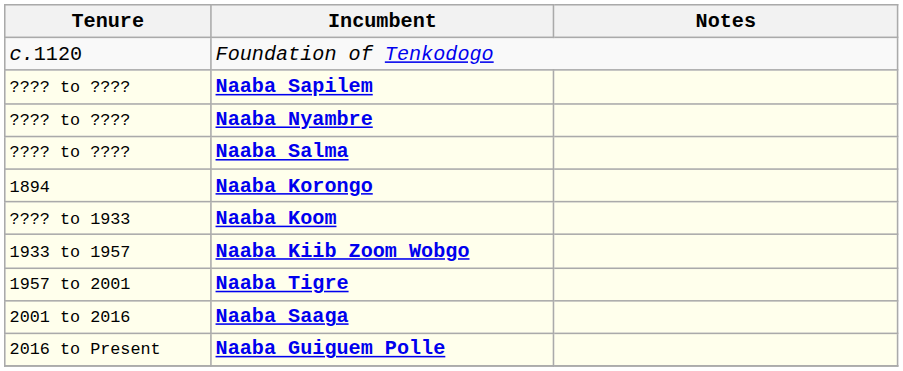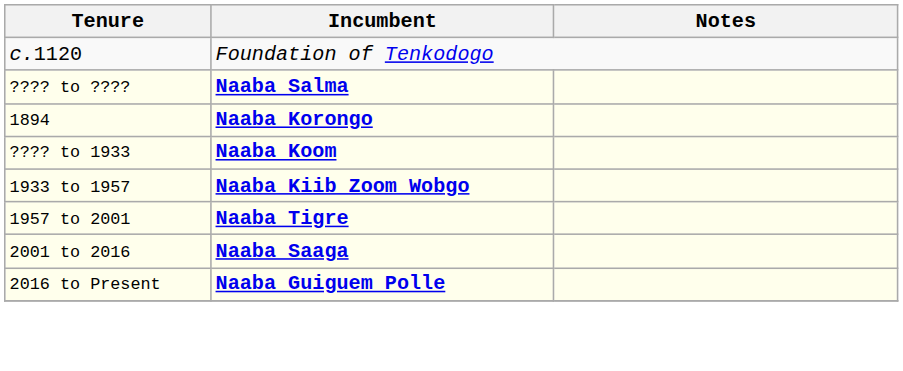 <table class="wikitable">
 <tr align=left>
 <th width="18%">Tenure</th>
 <th width="30%">Incumbent</th>
 <th width="30%">Notes</th>
 </tr>
 <tr valign=top>
 <td><em>c.</em>1120</td>
 <td colspan="2"><em>Foundation of <a href='#'>Tenkodogo</a></em></td>
-</tr>
-<tr valign=top bgcolor="#ffffec">
-<td><small>???? to ????</small></td>
-<td><strong><a href='#'>Naaba Sapilem</a></strong></td>
-<td> </td>
-</tr>
-<tr valign=top bgcolor="#ffffec">
-<td><small>???? to ????</small></td>
-<td><strong><a href='#'>Naaba Nyambre</a></strong></td>
-<td> </td>
 </tr>
 <tr valign=top bgcolor="#ffffec">
 <td><small>???? to ????</small></td>
 <td><strong><a href='#'>Naaba Salma</a></strong></td>
 <td> </td>
 </tr>
 <tr valign=top bgcolor="#ffffec">
 <td><small>1894</small></td>
 <td><strong><a href='#'>Naaba Korongo</a></strong></td>
 <td> </td>
 </tr>
 <tr valign=top bgcolor="#ffffec">
 <td><small>???? to 1933</small></td>
 <td><strong><a href='#'>Naaba Koom</a></strong></td>
 <td> </td>
 </tr>
 <tr valign=top bgcolor="#ffffec">
 <td><small>1933 to 1957</small></td>
 <td><strong><a href='#'>Naaba Kiib Zoom Wobgo</a></strong></td>
 <td> </td>
 </tr>
 <tr valign=top bgcolor="#ffffec">
 <td><small>1957 to 2001</small></td>
 <td><strong><a href='#'>Naaba Tigre</a></strong></td>
 <td> </td>
 </tr>
 <tr valign=top bgcolor="#ffffec">
 <td><small>2001 to 2016</small></td>
 <td><strong><a href='#'>Naaba Saaga</a></strong></td>
 <td> </td>
 </tr>
 <tr valign=top bgcolor="#ffffec">
 <td><small>2016 to Present</small></td>
 <td><strong><a href='#'>Naaba Guiguem Polle</a></strong></td>
 <td> </td>
 </tr>
 <tr valign=top bgcolor="#00ff00">
 </tr>
 </table>
